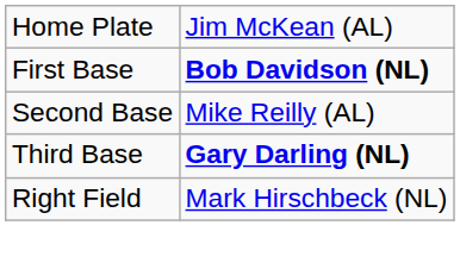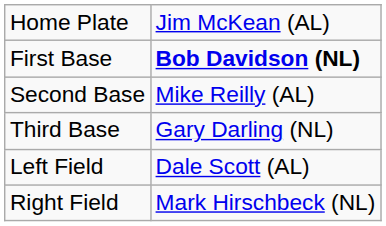 <table class="wikitable">
 <tr>
 <td>Home Plate</td>
 <td><a href='#'>Jim McKean</a> (AL)</td>
 </tr>
 <tr>
 <td>First Base</td>
 <td><strong><a href='#'>Bob Davidson</a> (NL)</strong></td>
 </tr>
 <tr>
 <td>Second Base</td>
 <td><a href='#'>Mike Reilly</a> (AL)</td>
 </tr>
 <tr>
 <td>Third Base</td>
-<td><strong><a href='#'>Gary Darling</a> (NL)</strong></td>
+<td><a href='#'>Gary Darling</a> (NL)</td>
+</tr>
+<tr>
+<td>Left Field</td>
+<td><a href='#'>Dale Scott</a> (AL)</td>
 </tr>
 <tr>
 <td>Right Field</td>
 <td><a href='#'>Mark Hirschbeck</a> (NL)</td>
 </tr>
 </table>
